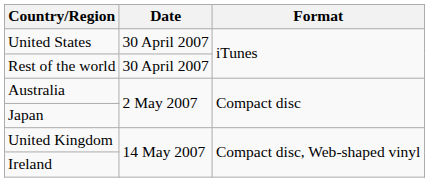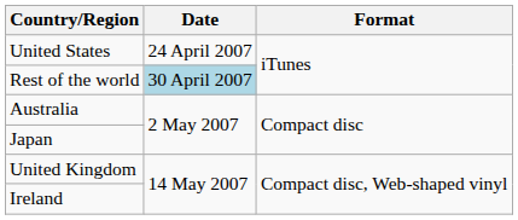 <table class="wikitable">
 <tr>
 <th>Country/Region</th>
 <th>Date</th>
 <th>Format</th>
 </tr>
 <tr>
 <td>United States</td>
-<td>30 April 2007</td>
+<td>24 April 2007</td>
 <td rowspan="2">iTunes</td>
 </tr>
 <tr>
 <td>Rest of the world</td>
-<td>30 April 2007</td>
+<td style="background: lightblue;">30 April 2007</td>
 </tr>
 <tr>
 <td>Australia</td>
 <td rowspan="2">2 May 2007</td>
 <td rowspan="2">Compact disc</td>
 </tr>
 <tr>
 <td>Japan</td>
 </tr>
 <tr>
 <td>United Kingdom</td>
 <td rowspan="2">14 May 2007</td>
 <td rowspan="2">Compact disc, Web-shaped vinyl</td>
 </tr>
 <tr>
 <td>Ireland</td>
 </tr>
 </table>
